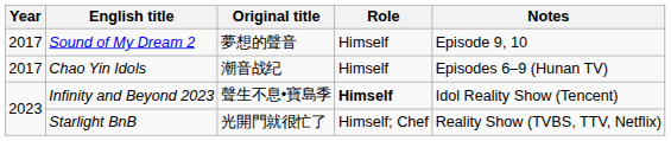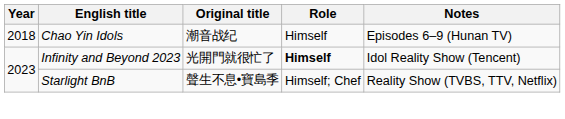 <table class="wikitable sortable">
 <tr>
 <th>Year</th>
 <th>English title</th>
 <th>Original title</th>
 <th>Role</th>
 <th class="unsortable">Notes</th>
 </tr>
 <tr>
-<td>2017</td>
-<td><em><a href='#'>Sound of My Dream 2</a></em></td>
-<td>夢想的聲音</td>
-<td>Himself</td>
-<td>Episode 9, 10</td>
-</tr>
-<tr>
-<td>2017</td>
+<td>2018</td>
 <td><em>Chao Yin Idols</em></td>
 <td>潮音战纪</td>
 <td>Himself</td>
 <td>Episodes 6–9 (Hunan TV)</td>
 </tr>
 <tr>
 <td rowspan="2">2023</td>
 <td><em>Infinity and Beyond 2023</em></td>
-<td>聲生不息•寶島季</td>
+<td>光開門就很忙了</td>
 <td><strong>Himself</strong></td>
 <td>Idol Reality Show (Tencent)</td>
 </tr>
 <tr>
 <td><em>Starlight BnB</em></td>
-<td>光開門就很忙了</td>
+<td>聲生不息•寶島季</td>
 <td>Himself; Chef</td>
 <td>Reality Show (TVBS, TTV, Netflix)</td>
 </tr>
 </table>
